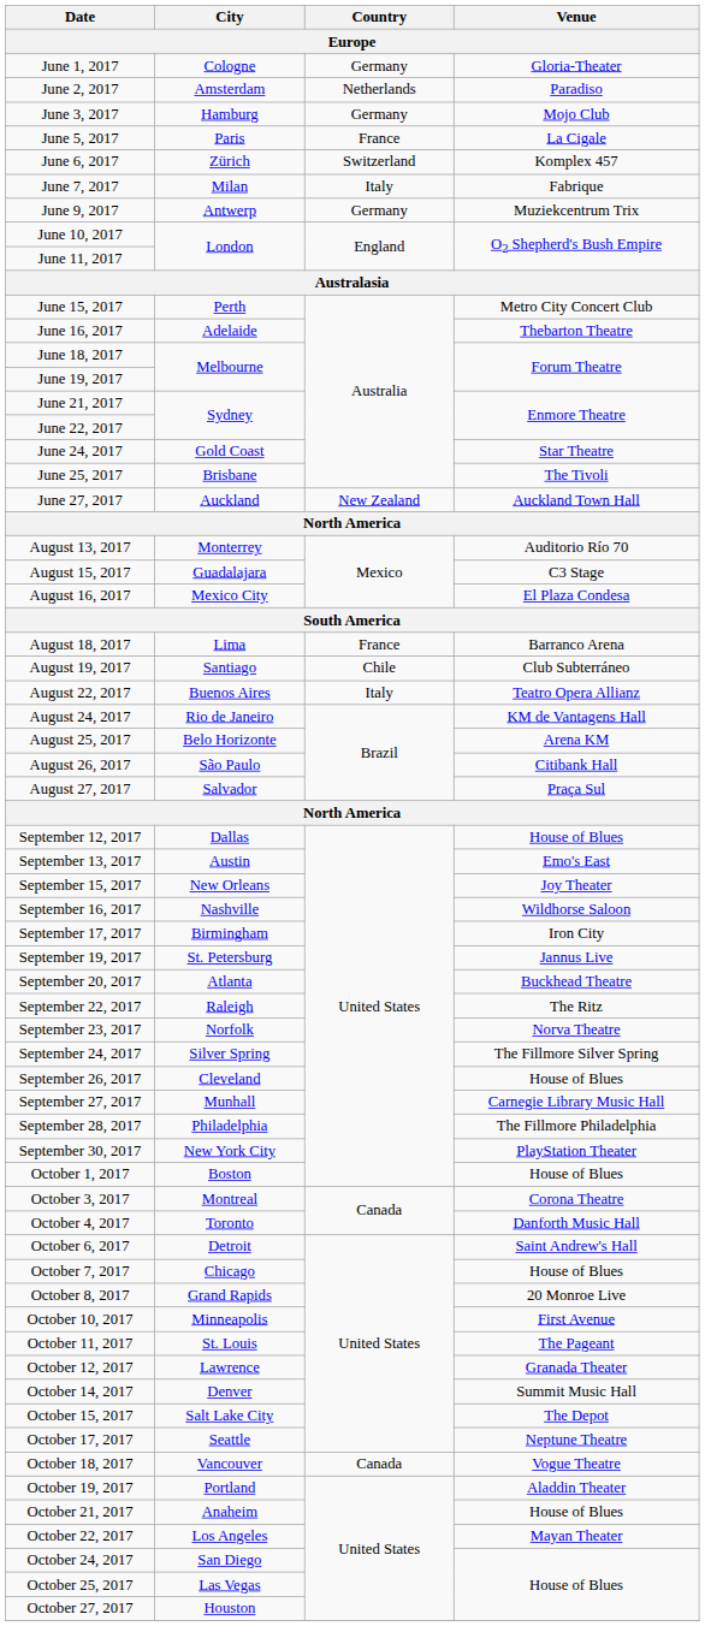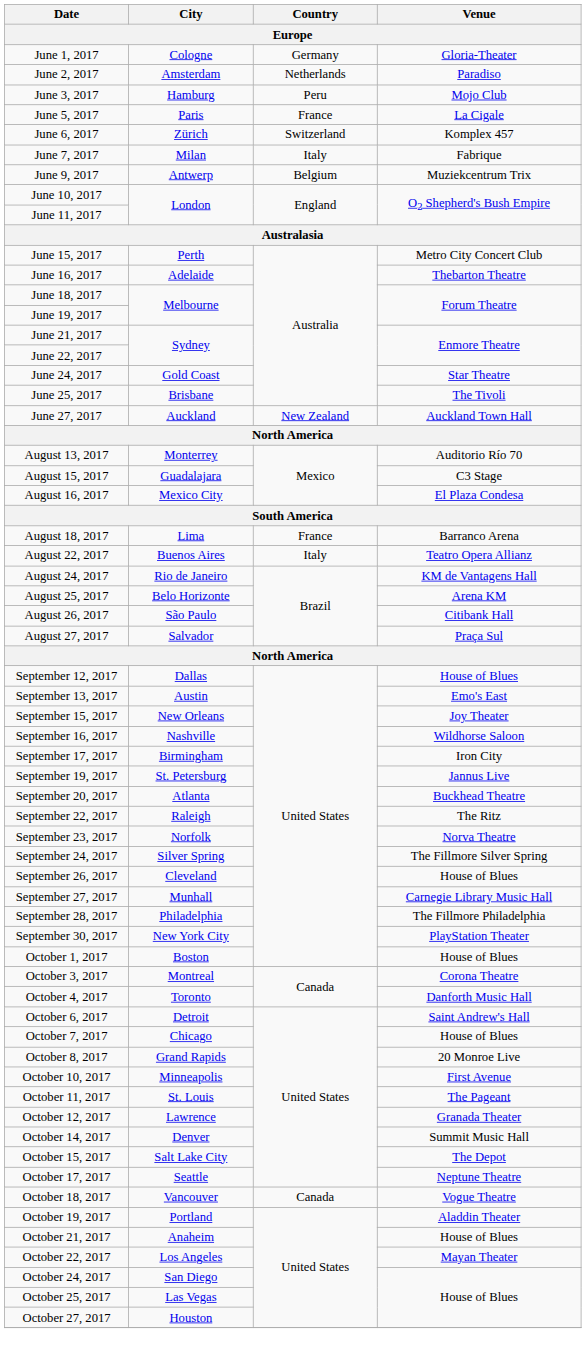 <table class="wikitable" style="text-align:center;">
 <tr>
 <th style="width:150px;">Date</th>
 <th style="width:150px;">City</th>
 <th style="width:150px;">Country</th>
 <th style="width:250px;">Venue</th>
 </tr>
 <tr>
 <th colspan="4">Europe</th>
 </tr>
 <tr>
 <td>June 1, 2017</td>
 <td><a href='#'>Cologne</a></td>
 <td>Germany</td>
 <td><a href='#'>Gloria-Theater</a></td>
 </tr>
 <tr>
 <td>June 2, 2017</td>
 <td><a href='#'>Amsterdam</a></td>
 <td>Netherlands</td>
 <td><a href='#'>Paradiso</a></td>
 </tr>
 <tr>
 <td>June 3, 2017</td>
 <td><a href='#'>Hamburg</a></td>
-<td>Germany</td>
+<td>Peru</td>
 <td><a href='#'>Mojo Club</a></td>
 </tr>
 <tr>
 <td>June 5, 2017</td>
 <td><a href='#'>Paris</a></td>
 <td>France</td>
 <td><a href='#'>La Cigale</a></td>
 </tr>
 <tr>
 <td>June 6, 2017</td>
 <td><a href='#'>Zürich</a></td>
 <td>Switzerland</td>
 <td>Komplex 457</td>
 </tr>
 <tr>
 <td>June 7, 2017</td>
 <td><a href='#'>Milan</a></td>
 <td>Italy</td>
 <td>Fabrique</td>
 </tr>
 <tr>
 <td>June 9, 2017</td>
 <td><a href='#'>Antwerp</a></td>
-<td>Germany</td>
+<td>Belgium</td>
 <td>Muziekcentrum Trix</td>
 </tr>
 <tr>
 <td>June 10, 2017</td>
 <td rowspan="2"><a href='#'>London</a></td>
 <td rowspan="2">England</td>
 <td rowspan="2"><a href='#'>O<sub>2</sub> Shepherd's Bush Empire</a></td>
 </tr>
 <tr>
 <td>June 11, 2017</td>
 </tr>
 <tr>
 <th colspan="4">Australasia</th>
 </tr>
 <tr>
 <td>June 15, 2017</td>
 <td><a href='#'>Perth</a></td>
 <td rowspan="8">Australia</td>
 <td>Metro City Concert Club</td>
 </tr>
 <tr>
 <td>June 16, 2017</td>
 <td><a href='#'>Adelaide</a></td>
 <td><a href='#'>Thebarton Theatre</a></td>
 </tr>
 <tr>
 <td>June 18, 2017</td>
 <td rowspan="2"><a href='#'>Melbourne</a></td>
 <td rowspan="2"><a href='#'>Forum Theatre</a></td>
 </tr>
 <tr>
 <td>June 19, 2017</td>
 </tr>
 <tr>
 <td>June 21, 2017</td>
 <td rowspan="2"><a href='#'>Sydney</a></td>
 <td rowspan="2"><a href='#'>Enmore Theatre</a></td>
 </tr>
 <tr>
 <td>June 22, 2017</td>
 </tr>
 <tr>
 <td>June 24, 2017</td>
 <td><a href='#'>Gold Coast</a></td>
 <td><a href='#'>Star Theatre</a></td>
 </tr>
 <tr>
 <td>June 25, 2017</td>
 <td><a href='#'>Brisbane</a></td>
 <td><a href='#'>The Tivoli</a></td>
 </tr>
 <tr>
 <td>June 27, 2017</td>
 <td><a href='#'>Auckland</a></td>
 <td><a href='#'>New Zealand</a></td>
 <td><a href='#'>Auckland Town Hall</a></td>
 </tr>
 <tr>
 <th colspan="4">North America</th>
 </tr>
 <tr>
 <td>August 13, 2017</td>
 <td><a href='#'>Monterrey</a></td>
 <td rowspan="3">Mexico</td>
 <td>Auditorio Río 70</td>
 </tr>
 <tr>
 <td>August 15, 2017</td>
 <td><a href='#'>Guadalajara</a></td>
 <td>C3 Stage</td>
 </tr>
 <tr>
 <td>August 16, 2017</td>
 <td><a href='#'>Mexico City</a></td>
 <td><a href='#'>El Plaza Condesa</a></td>
 </tr>
 <tr>
 <th colspan="4">South America</th>
 </tr>
 <tr>
 <td>August 18, 2017</td>
 <td><a href='#'>Lima</a></td>
 <td>France</td>
 <td>Barranco Arena</td>
-</tr>
-<tr>
-<td>August 19, 2017</td>
-<td><a href='#'>Santiago</a></td>
-<td>Chile</td>
-<td>Club Subterráneo</td>
 </tr>
 <tr>
 <td>August 22, 2017</td>
 <td><a href='#'>Buenos Aires</a></td>
 <td>Italy</td>
 <td><a href='#'>Teatro Opera Allianz</a></td>
 </tr>
 <tr>
 <td>August 24, 2017</td>
 <td><a href='#'>Rio de Janeiro</a></td>
 <td rowspan="4">Brazil</td>
 <td><a href='#'>KM de Vantagens Hall</a></td>
 </tr>
 <tr>
 <td>August 25, 2017</td>
 <td><a href='#'>Belo Horizonte</a></td>
 <td><a href='#'>Arena KM</a></td>
 </tr>
 <tr>
 <td>August 26, 2017</td>
 <td><a href='#'>São Paulo</a></td>
 <td><a href='#'>Citibank Hall</a></td>
 </tr>
 <tr>
 <td>August 27, 2017</td>
 <td><a href='#'>Salvador</a></td>
 <td><a href='#'>Praça Sul</a></td>
 </tr>
 <tr>
 <th colspan="4">North America</th>
 </tr>
 <tr>
 <td>September 12, 2017</td>
 <td><a href='#'>Dallas</a></td>
 <td rowspan="15">United States</td>
 <td><a href='#'>House of Blues</a></td>
 </tr>
 <tr>
 <td>September 13, 2017</td>
 <td><a href='#'>Austin</a></td>
 <td><a href='#'>Emo's East</a></td>
 </tr>
 <tr>
 <td>September 15, 2017</td>
 <td><a href='#'>New Orleans</a></td>
 <td><a href='#'>Joy Theater</a></td>
 </tr>
 <tr>
 <td>September 16, 2017</td>
 <td><a href='#'>Nashville</a></td>
 <td><a href='#'>Wildhorse Saloon</a></td>
 </tr>
 <tr>
 <td>September 17, 2017</td>
 <td><a href='#'>Birmingham</a></td>
 <td>Iron City</td>
 </tr>
 <tr>
 <td>September 19, 2017</td>
 <td><a href='#'>St. Petersburg</a></td>
 <td><a href='#'>Jannus Live</a></td>
 </tr>
 <tr>
 <td>September 20, 2017</td>
 <td><a href='#'>Atlanta</a></td>
 <td><a href='#'>Buckhead Theatre</a></td>
 </tr>
 <tr>
 <td>September 22, 2017</td>
 <td><a href='#'>Raleigh</a></td>
 <td>The Ritz</td>
 </tr>
 <tr>
 <td>September 23, 2017</td>
 <td><a href='#'>Norfolk</a></td>
 <td><a href='#'>Norva Theatre</a></td>
 </tr>
 <tr>
 <td>September 24, 2017</td>
 <td><a href='#'>Silver Spring</a></td>
 <td>The Fillmore Silver Spring</td>
 </tr>
 <tr>
 <td>September 26, 2017</td>
 <td><a href='#'>Cleveland</a></td>
 <td>House of Blues</td>
 </tr>
 <tr>
 <td>September 27, 2017</td>
 <td><a href='#'>Munhall</a></td>
 <td><a href='#'>Carnegie Library Music Hall</a></td>
 </tr>
 <tr>
 <td>September 28, 2017</td>
 <td><a href='#'>Philadelphia</a></td>
 <td>The Fillmore Philadelphia</td>
 </tr>
 <tr>
 <td>September 30, 2017</td>
 <td><a href='#'>New York City</a></td>
 <td><a href='#'>PlayStation Theater</a></td>
 </tr>
 <tr>
 <td>October 1, 2017</td>
 <td><a href='#'>Boston</a></td>
 <td>House of Blues</td>
 </tr>
 <tr>
 <td>October 3, 2017</td>
 <td><a href='#'>Montreal</a></td>
 <td rowspan="2">Canada</td>
 <td><a href='#'>Corona Theatre</a></td>
 </tr>
 <tr>
 <td>October 4, 2017</td>
 <td><a href='#'>Toronto</a></td>
 <td><a href='#'>Danforth Music Hall</a></td>
 </tr>
 <tr>
 <td>October 6, 2017</td>
 <td><a href='#'>Detroit</a></td>
 <td rowspan="9">United States</td>
 <td><a href='#'>Saint Andrew's Hall</a></td>
 </tr>
 <tr>
 <td>October 7, 2017</td>
 <td><a href='#'>Chicago</a></td>
 <td>House of Blues</td>
 </tr>
 <tr>
 <td>October 8, 2017</td>
 <td><a href='#'>Grand Rapids</a></td>
 <td>20 Monroe Live</td>
 </tr>
 <tr>
 <td>October 10, 2017</td>
 <td><a href='#'>Minneapolis</a></td>
 <td><a href='#'>First Avenue</a></td>
 </tr>
 <tr>
 <td>October 11, 2017</td>
 <td><a href='#'>St. Louis</a></td>
 <td><a href='#'>The Pageant</a></td>
 </tr>
 <tr>
 <td>October 12, 2017</td>
 <td><a href='#'>Lawrence</a></td>
 <td><a href='#'>Granada Theater</a></td>
 </tr>
 <tr>
 <td>October 14, 2017</td>
 <td><a href='#'>Denver</a></td>
 <td>Summit Music Hall</td>
 </tr>
 <tr>
 <td>October 15, 2017</td>
 <td><a href='#'>Salt Lake City</a></td>
 <td><a href='#'>The Depot</a></td>
 </tr>
 <tr>
 <td>October 17, 2017</td>
 <td><a href='#'>Seattle</a></td>
 <td><a href='#'>Neptune Theatre</a></td>
 </tr>
 <tr>
 <td>October 18, 2017</td>
 <td><a href='#'>Vancouver</a></td>
 <td>Canada</td>
 <td><a href='#'>Vogue Theatre</a></td>
 </tr>
 <tr>
 <td>October 19, 2017</td>
 <td><a href='#'>Portland</a></td>
 <td rowspan="6">United States</td>
 <td><a href='#'>Aladdin Theater</a></td>
 </tr>
 <tr>
 <td>October 21, 2017</td>
 <td><a href='#'>Anaheim</a></td>
 <td>House of Blues</td>
 </tr>
 <tr>
 <td>October 22, 2017</td>
 <td><a href='#'>Los Angeles</a></td>
 <td><a href='#'>Mayan Theater</a></td>
 </tr>
 <tr>
 <td>October 24, 2017</td>
 <td><a href='#'>San Diego</a></td>
 <td rowspan="3">House of Blues</td>
 </tr>
 <tr>
 <td>October 25, 2017</td>
 <td><a href='#'>Las Vegas</a></td>
 </tr>
 <tr>
 <td>October 27, 2017</td>
 <td><a href='#'>Houston</a></td>
 </tr>
 <tr>
 </tr>
 </table>
